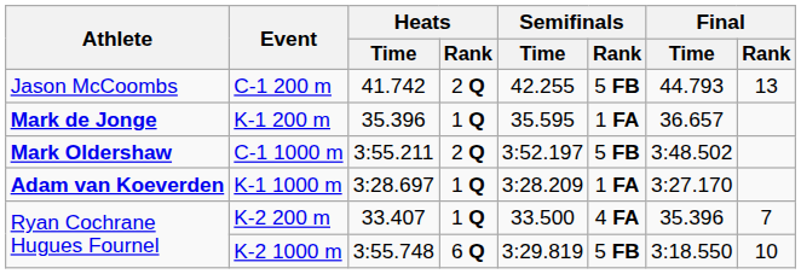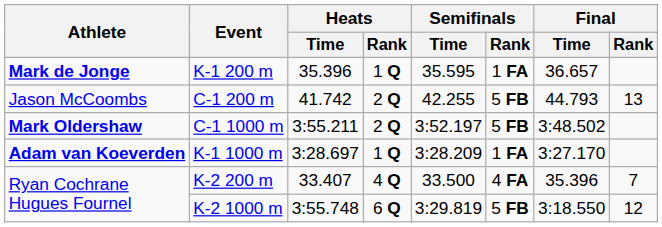 <table class="wikitable" style="font-size:90%">
 <tr>
 <th rowspan=2>Athlete</th>
 <th rowspan=2>Event</th>
 <th colspan=2>Heats</th>
 <th colspan=2>Semifinals</th>
 <th colspan=2>Final</th>
 </tr>
 <tr style="font-size:95%">
 <th>Time</th>
 <th>Rank</th>
 <th>Time</th>
 <th>Rank</th>
 <th>Time</th>
 <th>Rank</th>
 </tr>
 <tr align=center>
+<td align=left><strong><a href='#'>Mark de Jonge</a></strong></td>
+<td align=left><a href='#'>K-1 200 m</a></td>
+<td>35.396</td>
+<td>1 <strong>Q</strong></td>
+<td>35.595</td>
+<td>1 <strong>FA</strong></td>
+<td>36.657</td>
+<td></td>
+</tr>
+<tr align=center>
 <td align=left><a href='#'>Jason McCoombs</a></td>
 <td align=left><a href='#'>C-1 200 m</a></td>
 <td>41.742</td>
 <td>2 <strong>Q</strong></td>
 <td>42.255</td>
 <td>5 <strong>FB</strong></td>
 <td>44.793</td>
 <td>13</td>
-</tr>
-<tr align=center>
-<td align=left><strong><a href='#'>Mark de Jonge</a></strong></td>
-<td align=left><a href='#'>K-1 200 m</a></td>
-<td>35.396</td>
-<td>1 <strong>Q</strong></td>
-<td>35.595</td>
-<td>1 <strong>FA</strong></td>
-<td>36.657</td>
-<td></td>
 </tr>
 <tr align=center>
 <td align=left><strong><a href='#'>Mark Oldershaw</a></strong></td>
 <td align=left><a href='#'>C-1 1000 m</a></td>
 <td>3:55.211</td>
 <td>2 <strong>Q</strong></td>
 <td>3:52.197</td>
 <td>5 <strong>FB</strong></td>
 <td>3:48.502</td>
 <td></td>
 </tr>
 <tr align=center>
 <td align=left><strong><a href='#'>Adam van Koeverden</a></strong></td>
 <td align=left><a href='#'>K-1 1000 m</a></td>
 <td>3:28.697</td>
 <td>1 <strong>Q</strong></td>
 <td>3:28.209</td>
 <td>1 <strong>FA</strong></td>
 <td>3:27.170</td>
 <td></td>
 </tr>
 <tr align=center>
 <td align=left rowspan=2><a href='#'>Ryan Cochrane</a><br><a href='#'>Hugues Fournel</a></td>
 <td align=left><a href='#'>K-2 200 m</a></td>
 <td>33.407</td>
-<td>1 <strong>Q</strong></td>
+<td>4 <strong>Q</strong></td>
 <td>33.500</td>
 <td>4 <strong>FA</strong></td>
 <td>35.396</td>
 <td>7</td>
 </tr>
 <tr align=center>
 <td align=left><a href='#'>K-2 1000 m</a></td>
 <td>3:55.748</td>
 <td>6 <strong>Q</strong></td>
 <td>3:29.819</td>
 <td>5 <strong>FB</strong></td>
 <td>3:18.550</td>
-<td>10</td>
+<td>12</td>
 </tr>
 </table>
